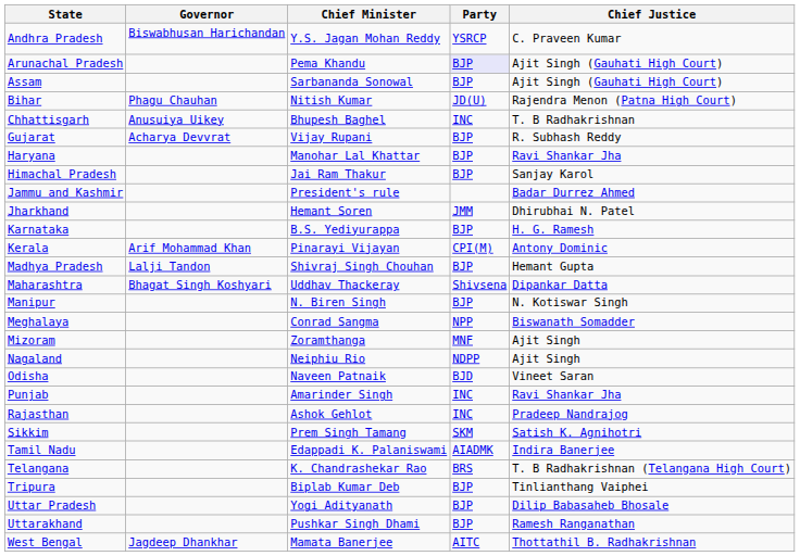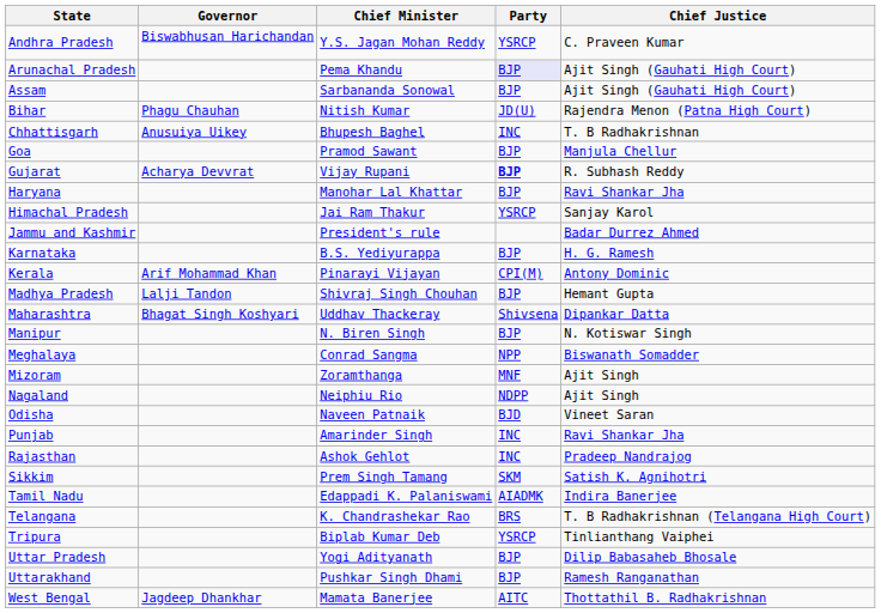 <table class="wikitable sortable">
 <tr>
 <th>State</th>
 <th>Governor</th>
 <th>Chief Minister</th>
 <th>Party</th>
 <th>Chief Justice</th>
 </tr>
 <tr>
 <td><a href='#'>Andhra Pradesh</a></td>
 <td><a href='#'>Biswabhusan Harichandan</a><br><br></td>
 <td><a href='#'>Y.S. Jagan Mohan Reddy</a></td>
 <td><a href='#'>YSRCP</a></td>
 <td>C. Praveen Kumar </td>
 </tr>
 <tr>
 <td><a href='#'>Arunachal Pradesh</a></td>
 <td></td>
 <td><a href='#'>Pema Khandu</a></td>
 <td style="background: lavender;"><a href='#'>BJP</a></td>
 <td>Ajit Singh (<a href='#'>Gauhati High Court</a>)</td>
 </tr>
 <tr>
 <td><a href='#'>Assam</a></td>
 <td></td>
 <td><a href='#'>Sarbananda Sonowal</a></td>
 <td><a href='#'>BJP</a></td>
 <td>Ajit Singh (<a href='#'>Gauhati High Court</a>)</td>
 </tr>
 <tr>
 <td><a href='#'>Bihar</a></td>
 <td><a href='#'>Phagu Chauhan</a></td>
 <td><a href='#'>Nitish Kumar</a></td>
 <td><a href='#'>JD(U)</a></td>
 <td>Rajendra Menon (<a href='#'>Patna High Court</a>)</td>
 </tr>
 <tr>
 <td><a href='#'>Chhattisgarh</a></td>
 <td><a href='#'>Anusuiya Uikey</a></td>
 <td><a href='#'>Bhupesh Baghel</a></td>
 <td><a href='#'>INC</a></td>
 <td>T. B Radhakrishnan</td>
 </tr>
 <tr>
+<td><a href='#'>Goa</a></td>
+<td></td>
+<td><a href='#'>Pramod Sawant</a></td>
+<td><a href='#'>BJP</a></td>
+<td><a href='#'>Manjula Chellur</a></td>
+</tr>
+<tr>
 <td><a href='#'>Gujarat</a></td>
 <td><a href='#'>Acharya Devvrat</a></td>
 <td><a href='#'>Vijay Rupani</a></td>
-<td><a href='#'>BJP</a></td>
+<td><strong><a href='#'>BJP</a></strong></td>
 <td>R. Subhash Reddy</td>
 </tr>
 <tr>
 <td><a href='#'>Haryana</a></td>
 <td></td>
 <td><a href='#'>Manohar Lal Khattar</a></td>
 <td><a href='#'>BJP</a></td>
 <td><a href='#'>Ravi Shankar Jha</a></td>
 </tr>
 <tr>
 <td><a href='#'>Himachal Pradesh</a></td>
 <td></td>
 <td><a href='#'>Jai Ram Thakur</a></td>
-<td><a href='#'>BJP</a></td>
+<td><a href='#'>YSRCP</a></td>
 <td>Sanjay Karol </td>
 </tr>
 <tr>
 <td><a href='#'>Jammu and Kashmir</a></td>
 <td></td>
 <td><a href='#'>President's rule</a></td>
 <td></td>
 <td><a href='#'>Badar Durrez Ahmed</a></td>
-</tr>
-<tr>
-<td><a href='#'>Jharkhand</a></td>
-<td></td>
-<td><a href='#'>Hemant Soren</a></td>
-<td><a href='#'>JMM</a></td>
-<td>Dhirubhai N. Patel </td>
 </tr>
 <tr>
 <td><a href='#'>Karnataka</a></td>
 <td></td>
 <td><a href='#'>B.S. Yediyurappa</a></td>
 <td><a href='#'>BJP</a></td>
 <td><a href='#'>H. G. Ramesh</a> </td>
 </tr>
 <tr>
 <td><a href='#'>Kerala</a></td>
 <td><a href='#'>Arif Mohammad Khan</a></td>
 <td><a href='#'>Pinarayi Vijayan</a></td>
 <td><a href='#'>CPI(M)</a></td>
 <td><a href='#'>Antony Dominic</a> </td>
 </tr>
 <tr>
 <td><a href='#'>Madhya Pradesh</a></td>
 <td><a href='#'>Lalji Tandon</a></td>
 <td><a href='#'>Shivraj Singh Chouhan</a></td>
 <td><a href='#'>BJP</a></td>
 <td>Hemant Gupta</td>
 </tr>
 <tr>
 <td><a href='#'>Maharashtra</a></td>
 <td><a href='#'>Bhagat Singh Koshyari</a></td>
 <td><a href='#'>Uddhav Thackeray</a></td>
 <td><a href='#'>Shivsena</a></td>
 <td><a href='#'>Dipankar Datta</a></td>
 </tr>
 <tr>
 <td><a href='#'>Manipur</a></td>
 <td></td>
 <td><a href='#'>N. Biren Singh</a></td>
 <td><a href='#'>BJP</a></td>
 <td>N. Kotiswar Singh </td>
 </tr>
 <tr>
 <td><a href='#'>Meghalaya</a></td>
 <td></td>
 <td><a href='#'>Conrad Sangma</a></td>
 <td><a href='#'>NPP</a></td>
 <td><a href='#'>Biswanath Somadder</a></td>
 </tr>
 <tr>
 <td><a href='#'>Mizoram</a></td>
 <td></td>
 <td><a href='#'>Zoramthanga</a></td>
 <td><a href='#'>MNF</a></td>
 <td>Ajit Singh</td>
 </tr>
 <tr>
 <td><a href='#'>Nagaland</a></td>
 <td></td>
 <td><a href='#'>Neiphiu Rio</a></td>
 <td><a href='#'>NDPP</a></td>
 <td>Ajit Singh</td>
 </tr>
 <tr>
 <td><a href='#'>Odisha</a></td>
 <td></td>
 <td><a href='#'>Naveen Patnaik</a></td>
 <td><a href='#'>BJD</a></td>
 <td>Vineet Saran</td>
 </tr>
 <tr>
 <td><a href='#'>Punjab</a></td>
 <td></td>
 <td><a href='#'>Amarinder Singh</a></td>
 <td><a href='#'>INC</a></td>
 <td><a href='#'>Ravi Shankar Jha</a></td>
 </tr>
 <tr>
 <td><a href='#'>Rajasthan</a></td>
 <td></td>
 <td><a href='#'>Ashok Gehlot</a></td>
 <td><a href='#'>INC</a></td>
 <td><a href='#'>Pradeep Nandrajog</a></td>
 </tr>
 <tr>
 <td><a href='#'>Sikkim</a></td>
 <td></td>
 <td><a href='#'>Prem Singh Tamang</a></td>
 <td><a href='#'>SKM</a></td>
 <td><a href='#'>Satish K. Agnihotri</a></td>
 </tr>
 <tr>
 <td><a href='#'>Tamil Nadu</a></td>
 <td></td>
 <td><a href='#'>Edappadi K. Palaniswami</a></td>
 <td><a href='#'>AIADMK</a></td>
 <td><a href='#'>Indira Banerjee</a></td>
 </tr>
 <tr>
 <td><a href='#'>Telangana</a></td>
 <td> </td>
 <td><a href='#'>K. Chandrashekar Rao</a></td>
 <td><a href='#'>BRS</a></td>
 <td>T. B Radhakrishnan (<a href='#'>Telangana High Court</a>)</td>
 </tr>
 <tr>
 <td><a href='#'>Tripura</a></td>
 <td></td>
 <td><a href='#'>Biplab Kumar Deb</a></td>
-<td><a href='#'>BJP</a></td>
+<td><a href='#'>YSRCP</a></td>
 <td>Tinlianthang Vaiphei</td>
 </tr>
 <tr>
 <td><a href='#'>Uttar Pradesh</a></td>
 <td></td>
 <td><a href='#'>Yogi Adityanath</a></td>
 <td><a href='#'>BJP</a></td>
 <td><a href='#'>Dilip Babasaheb Bhosale</a></td>
 </tr>
 <tr>
 <td><a href='#'>Uttarakhand</a></td>
 <td></td>
 <td><a href='#'>Pushkar Singh Dhami</a></td>
 <td><a href='#'>BJP</a></td>
 <td><a href='#'>Ramesh Ranganathan</a></td>
 </tr>
 <tr>
 <td><a href='#'>West Bengal</a></td>
 <td><a href='#'>Jagdeep Dhankhar</a></td>
 <td><a href='#'>Mamata Banerjee</a></td>
 <td><a href='#'>AITC</a></td>
 <td><a href='#'>Thottathil B. Radhakrishnan</a></td>
 </tr>
 </table>
